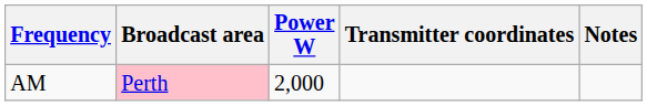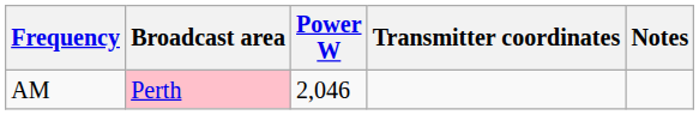 <table class="wikitable">
 <tr>
 <th><a href='#'>Frequency</a></th>
 <th>Broadcast area</th>
 <th><a href='#'>Power</a><br><a href='#'>W</a></th>
 <th>Transmitter coordinates</th>
 <th>Notes</th>
 </tr>
 <tr>
 <td> AM</td>
 <td style="background: pink;"><a href='#'>Perth</a></td>
-<td>2,000</td>
+<td>2,046</td>
 <td></td>
 <td></td>
 </tr>
 </table>
